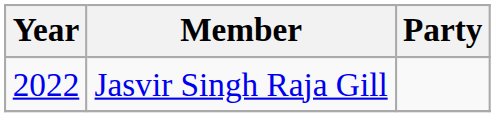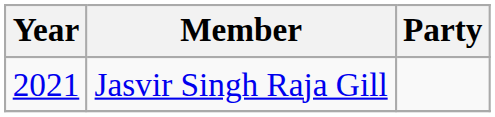 <table class="wikitable sortable">
 <tr>
 <th>Year</th>
 <th>Member</th>
 <th colspan="2">Party</th>
 </tr>
 <tr>
-<td><a href='#'>2022</a></td>
+<td><a href='#'>2021</a></td>
 <td><a href='#'>Jasvir Singh Raja Gill</a></td>
 <td></td>
 </tr>
 <tr>
 </tr>
 </table>
